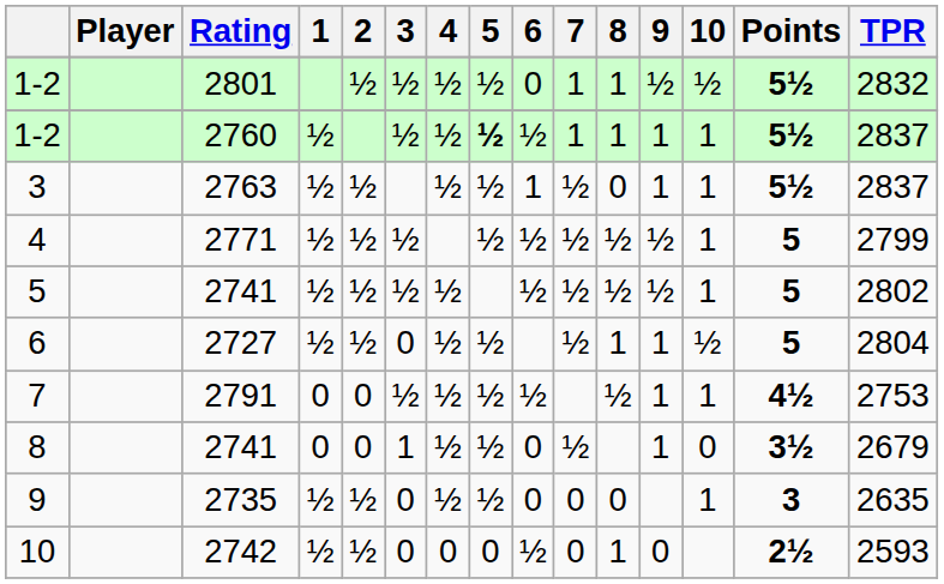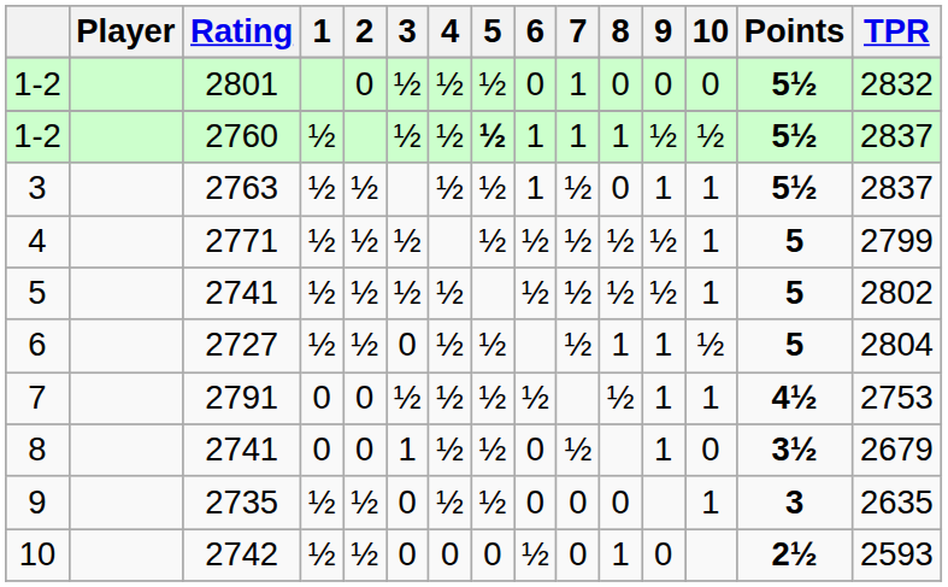 <table class="wikitable" style="text-align: center;">
 <tr>
 <th></th>
 <th>Player</th>
 <th><a href='#'>Rating</a></th>
 <th>1</th>
 <th>2</th>
 <th>3</th>
 <th>4</th>
 <th>5</th>
 <th>6</th>
 <th>7</th>
 <th>8</th>
 <th>9</th>
 <th>10</th>
 <th>Points</th>
 <th><a href='#'>TPR</a></th>
 </tr>
 <tr>
 </tr>
 <tr style="background:#ccffcc;">
 <td>1-2</td>
 <td align=left></td>
 <td>2801</td>
 <td></td>
-<td>½</td>
+<td>0</td>
 <td>½</td>
 <td>½</td>
 <td>½</td>
 <td>0</td>
 <td>1</td>
-<td>1</td>
-<td>½</td>
-<td>½</td>
+<td>0</td>
+<td>0</td>
+<td>0</td>
 <td><strong>5½</strong></td>
 <td>2832</td>
 </tr>
 <tr>
 </tr>
 <tr style="background:#ccffcc;">
 <td>1-2</td>
 <td align=left></td>
 <td>2760</td>
 <td>½</td>
 <td></td>
 <td>½</td>
 <td>½</td>
 <td><strong>½</strong></td>
-<td>½</td>
 <td>1</td>
 <td>1</td>
 <td>1</td>
-<td>1</td>
+<td>½</td>
+<td>½</td>
 <td><strong>5½</strong></td>
 <td>2837</td>
 </tr>
 <tr>
 <td>3</td>
 <td align=left></td>
 <td>2763</td>
 <td>½</td>
 <td>½</td>
 <td></td>
 <td>½</td>
 <td>½</td>
 <td>1</td>
 <td>½</td>
 <td>0</td>
 <td>1</td>
 <td>1</td>
 <td><strong>5½</strong></td>
 <td>2837</td>
 </tr>
 <tr>
 <td>4</td>
 <td align=left></td>
 <td>2771</td>
 <td>½</td>
 <td>½</td>
 <td>½</td>
 <td></td>
 <td>½</td>
 <td>½</td>
 <td>½</td>
 <td>½</td>
 <td>½</td>
 <td>1</td>
 <td><strong>5</strong></td>
 <td>2799</td>
 </tr>
 <tr>
 <td>5</td>
 <td align=left></td>
 <td>2741</td>
 <td>½</td>
 <td>½</td>
 <td>½</td>
 <td>½</td>
 <td></td>
 <td>½</td>
 <td>½</td>
 <td>½</td>
 <td>½</td>
 <td>1</td>
 <td><strong>5</strong></td>
 <td>2802</td>
 </tr>
 <tr>
 <td>6</td>
 <td align=left></td>
 <td>2727</td>
 <td>½</td>
 <td>½</td>
 <td>0</td>
 <td>½</td>
 <td>½</td>
 <td></td>
 <td>½</td>
 <td>1</td>
 <td>1</td>
 <td>½</td>
 <td><strong>5</strong></td>
 <td>2804</td>
 </tr>
 <tr>
 <td>7</td>
 <td align=left></td>
 <td>2791</td>
 <td>0</td>
 <td>0</td>
 <td>½</td>
 <td>½</td>
 <td>½</td>
 <td>½</td>
 <td></td>
 <td>½</td>
 <td>1</td>
 <td>1</td>
 <td><strong>4½</strong></td>
 <td>2753</td>
 </tr>
 <tr>
 <td>8</td>
 <td align=left></td>
 <td>2741</td>
 <td>0</td>
 <td>0</td>
 <td>1</td>
 <td>½</td>
 <td>½</td>
 <td>0</td>
 <td>½</td>
 <td></td>
 <td>1</td>
 <td>0</td>
 <td><strong>3½</strong></td>
 <td>2679</td>
 </tr>
 <tr>
 <td>9</td>
 <td align=left></td>
 <td>2735</td>
 <td>½</td>
 <td>½</td>
 <td>0</td>
 <td>½</td>
 <td>½</td>
 <td>0</td>
 <td>0</td>
 <td>0</td>
 <td></td>
 <td>1</td>
 <td><strong>3</strong></td>
 <td>2635</td>
 </tr>
 <tr>
 <td>10</td>
 <td align=left></td>
 <td>2742</td>
 <td>½</td>
 <td>½</td>
 <td>0</td>
 <td>0</td>
 <td>0</td>
 <td>½</td>
 <td>0</td>
 <td>1</td>
 <td>0</td>
 <td></td>
 <td><strong>2½</strong></td>
 <td>2593</td>
 </tr>
 </table>
